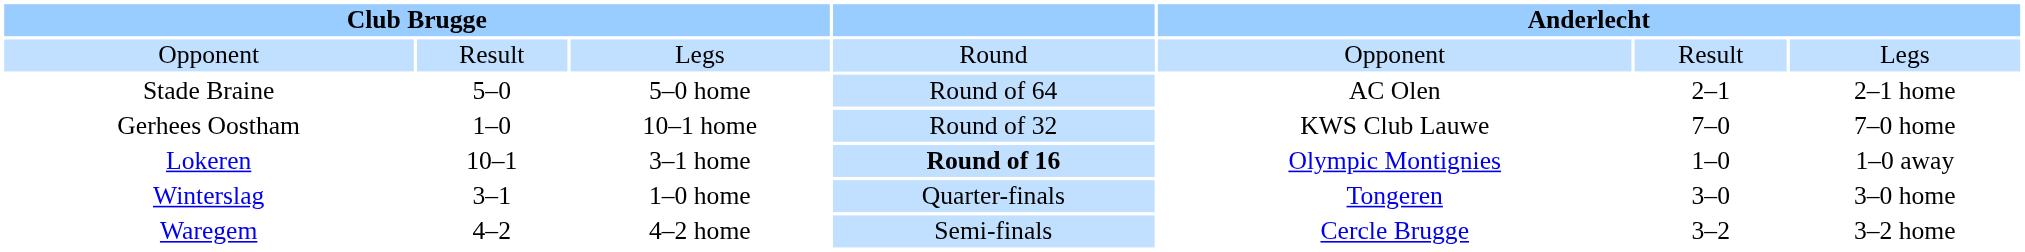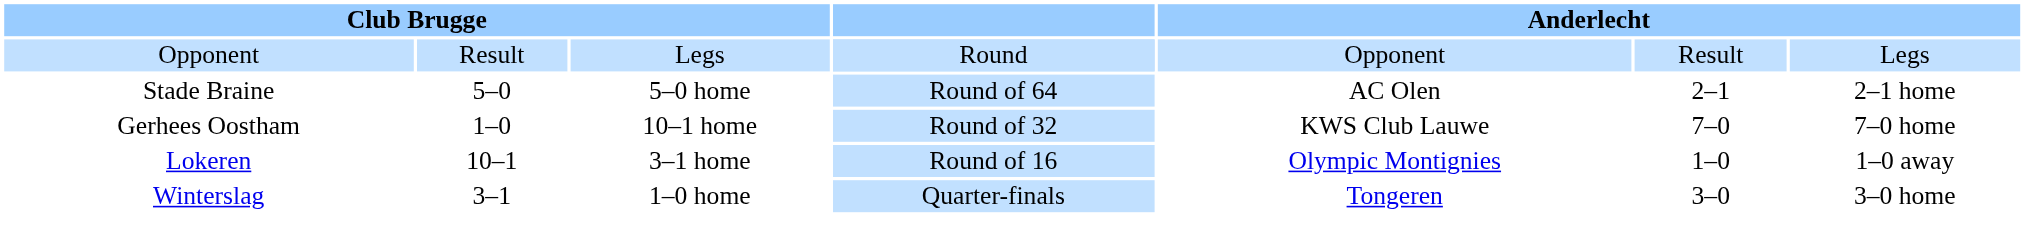 <table width="100%" style="text-align:center">
 <tr style="vertical-align:top; background:#9cf;">
 <th colspan=3 style="width:1*">Club Brugge</th>
 <th></th>
 <th colspan=3 style="width:1*">Anderlecht</th>
 </tr>
 <tr style="vertical-align:top; background:#c1e0ff;">
 <td>Opponent</td>
 <td>Result</td>
 <td>Legs</td>
 <td style="background:#c1e0ff;">Round</td>
 <td>Opponent</td>
 <td>Result</td>
 <td>Legs</td>
 </tr>
 <tr>
 <td>Stade Braine</td>
 <td>5–0</td>
 <td>5–0 home</td>
 <td style="background:#c1e0ff;">Round of 64</td>
 <td>AC Olen</td>
 <td>2–1</td>
 <td>2–1 home</td>
 </tr>
 <tr>
 <td>Gerhees Oostham</td>
 <td>1–0</td>
 <td>10–1 home</td>
 <td style="background:#c1e0ff;">Round of 32</td>
 <td>KWS Club Lauwe</td>
 <td>7–0</td>
 <td>7–0 home</td>
 </tr>
 <tr>
 <td><a href='#'>Lokeren</a></td>
 <td>10–1</td>
 <td>3–1 home</td>
-<td style="background:#c1e0ff;"><strong>Round of 16</strong></td>
+<td style="background:#c1e0ff;">Round of 16</td>
 <td><a href='#'>Olympic Montignies</a></td>
 <td>1–0</td>
 <td>1–0 away</td>
 </tr>
 <tr>
 <td><a href='#'>Winterslag</a></td>
 <td>3–1</td>
 <td>1–0 home</td>
 <td style="background:#c1e0ff;">Quarter-finals</td>
 <td><a href='#'>Tongeren</a></td>
 <td>3–0</td>
 <td>3–0 home</td>
 </tr>
-<tr>
-<td><a href='#'>Waregem</a></td>
-<td>4–2</td>
-<td>4–2 home</td>
-<td style="background:#c1e0ff;">Semi-finals</td>
-<td><a href='#'>Cercle Brugge</a></td>
-<td>3–2</td>
-<td>3–2 home</td>
-</tr>
 </table>
